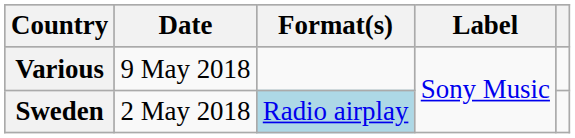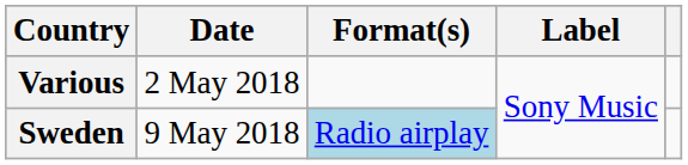 <table class="wikitable plainrowheaders">
 <tr>
 <th scope="col">Country</th>
 <th scope="col">Date</th>
 <th scope="col">Format(s)</th>
 <th scope="col">Label</th>
 <th scope="col"></th>
 </tr>
 <tr>
 <th scope="row">Various</th>
-<td>9 May 2018</td>
+<td>2 May 2018</td>
 <td></td>
 <td rowspan="2"><a href='#'>Sony Music</a></td>
 <td style="text-align:center;"></td>
 </tr>
 <tr>
 <th scope="row">Sweden</th>
-<td>2 May 2018</td>
+<td>9 May 2018</td>
 <td style="background: lightblue;"><a href='#'>Radio airplay</a></td>
 <td style="text-align:center;"></td>
 </tr>
 </table>
